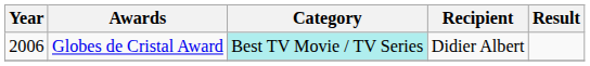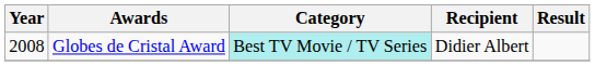 <table class="wikitable sortable">
 <tr>
 <th>Year</th>
 <th>Awards</th>
 <th>Category</th>
 <th>Recipient</th>
 <th>Result</th>
 </tr>
 <tr>
-<td>2006</td>
+<td>2008</td>
 <td><a href='#'>Globes de Cristal Award</a></td>
 <td style="background: paleturquoise;">Best TV Movie / TV Series</td>
 <td>Didier Albert</td>
 <td></td>
 </tr>
 <tr>
 </tr>
 </table>
